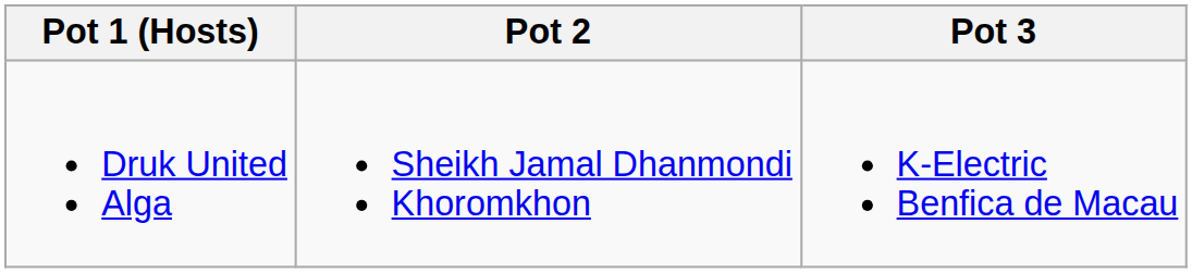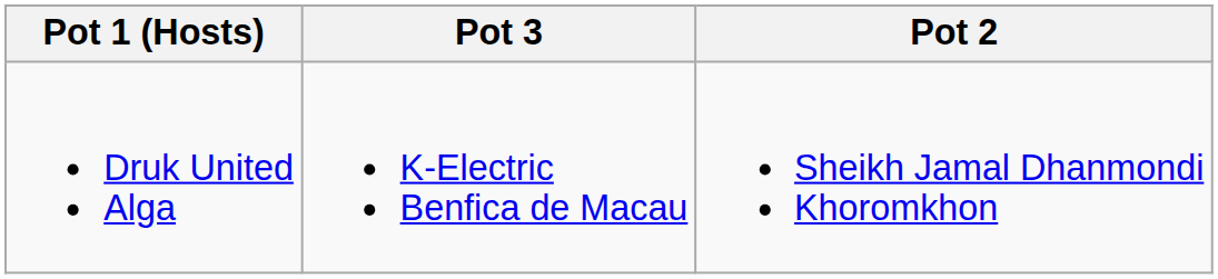 <table class="wikitable">
 <tr>
 <th>Pot 1 (Hosts)</th>
+<th>Pot 3</th>
 <th>Pot 2</th>
-<th>Pot 3</th>
 </tr>
 <tr>
 <td valign=top><br><ul><li> <a href='#'>Druk United</a></li><li> <a href='#'>Alga</a></li></ul></td>
+<td valign=top><br><ul><li> <a href='#'>K-Electric</a></li><li> <a href='#'>Benfica de Macau</a></li></ul></td>
 <td valign=top><br><ul><li> <a href='#'>Sheikh Jamal Dhanmondi</a></li><li> <a href='#'>Khoromkhon</a></li></ul></td>
-<td valign=top><br><ul><li> <a href='#'>K-Electric</a></li><li> <a href='#'>Benfica de Macau</a></li></ul></td>
 </tr>
 </table>
